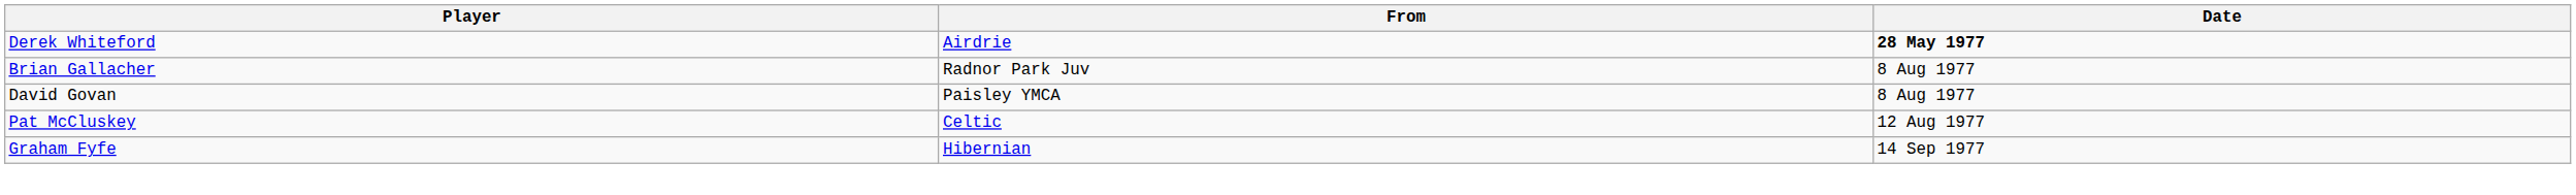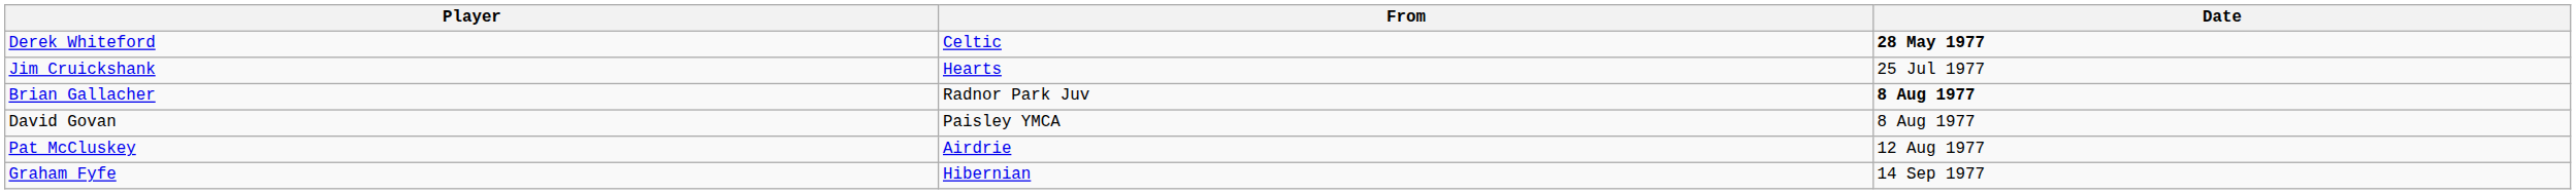 <table class="wikitable" style="text-align:center; font-size:95%;width:98%; text-align:left">
 <tr>
 <th>Player</th>
 <th>From</th>
 <th>Date</th>
 </tr>
 <tr>
 <td> <a href='#'>Derek Whiteford</a></td>
-<td> <a href='#'>Airdrie</a></td>
+<td> <a href='#'>Celtic</a></td>
 <td><strong>28 May 1977</strong></td>
+</tr>
+<tr>
+<td> <a href='#'>Jim Cruickshank</a></td>
+<td> <a href='#'>Hearts</a></td>
+<td>25 Jul 1977</td>
 </tr>
 <tr>
 <td> <a href='#'>Brian Gallacher</a></td>
 <td> Radnor Park Juv</td>
-<td>8 Aug 1977</td>
+<td><strong>8 Aug 1977</strong></td>
 </tr>
 <tr>
 <td> David Govan</td>
 <td> Paisley YMCA</td>
 <td>8 Aug 1977</td>
 </tr>
 <tr>
 <td> <a href='#'>Pat McCluskey</a></td>
-<td> <a href='#'>Celtic</a></td>
+<td> <a href='#'>Airdrie</a></td>
 <td>12 Aug 1977</td>
 </tr>
 <tr>
 <td> <a href='#'>Graham Fyfe</a></td>
 <td> <a href='#'>Hibernian</a></td>
 <td>14 Sep 1977</td>
 </tr>
 </table>
